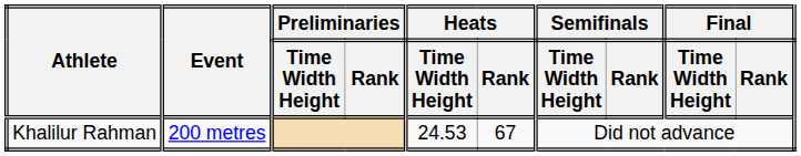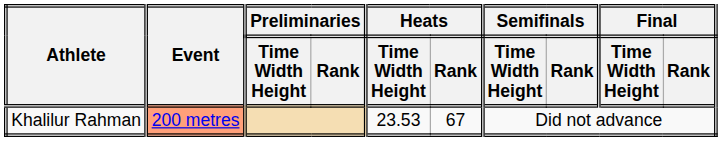 <table class=wikitable style="font-size:90%; border: double;">
 <tr>
 <th rowspan="2" style="border-right:double">Athlete</th>
 <th rowspan="2" style="border-right:double">Event</th>
 <th colspan="2" style="border-right:double; border-bottom:double;">Preliminaries</th>
 <th colspan="2" style="border-right:double; border-bottom:double;">Heats</th>
 <th colspan="2" style="border-right:double; border-bottom:double;">Semifinals</th>
 <th colspan="2" style="border-right:double; border-bottom:double;">Final</th>
 </tr>
 <tr>
 <th>Time<br>Width<br>Height</th>
 <th style="border-right:double">Rank</th>
 <th>Time<br>Width<br>Height</th>
 <th style="border-right:double">Rank</th>
 <th>Time<br>Width<br>Height</th>
 <th style="border-right:double">Rank</th>
 <th>Time<br>Width<br>Height</th>
 <th style="border-right:double">Rank</th>
 </tr>
 <tr style="border-top: double;">
 <td style="border-right:double">Khalilur Rahman</td>
-<td style="border-right:double"><a href='#'>200 metres</a></td>
+<td style="background: lightsalmon; border-right:double"><a href='#'>200 metres</a></td>
 <td style="border-right:double" colspan= 2 bgcolor="wheat"></td>
-<td align=center>24.53</td>
+<td align=center>23.53</td>
 <td align=center style="border-right:double">67</td>
 <td colspan="4" align=center>Did not advance</td>
 </tr>
 </table>
